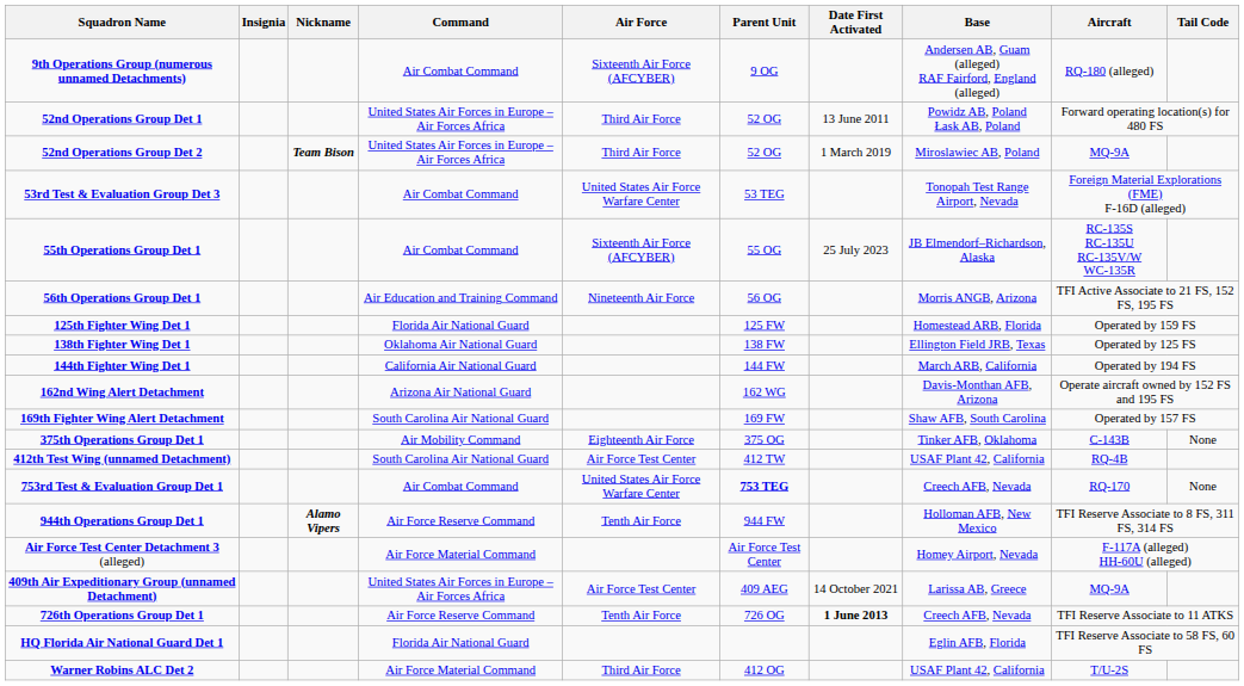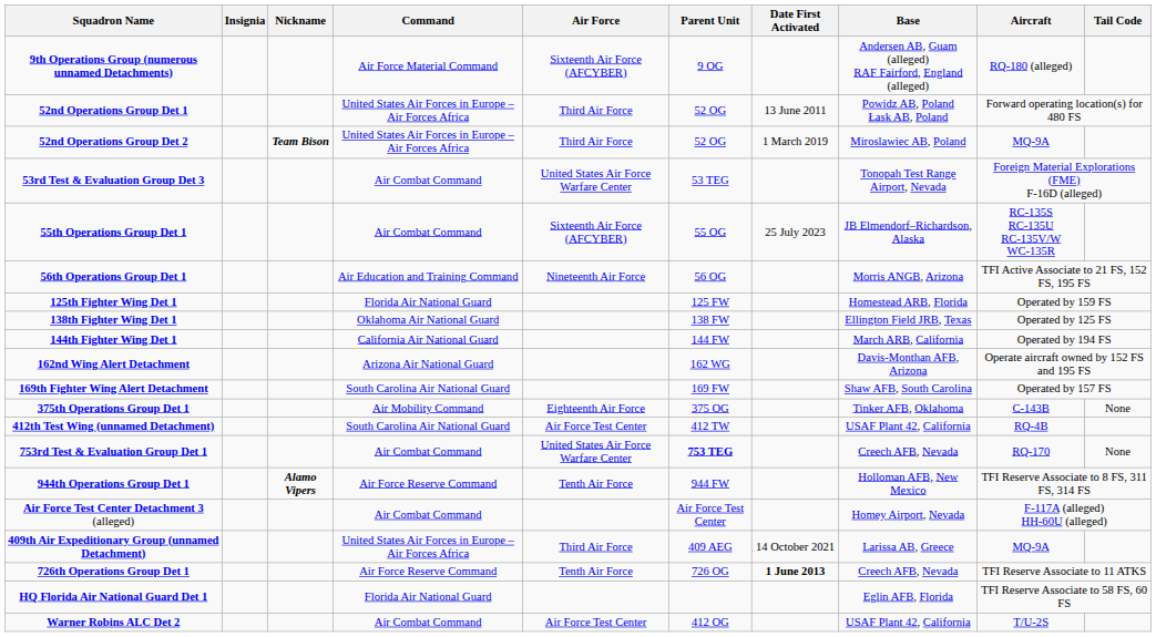 <table class="wikitable sortable" style="text-align:center;">
 <tr>
 <th>Squadron Name</th>
 <th>Insignia</th>
 <th>Nickname</th>
 <th>Command</th>
 <th>Air Force</th>
 <th>Parent Unit</th>
 <th>Date First Activated</th>
 <th>Base</th>
 <th>Aircraft</th>
 <th>Tail Code</th>
 </tr>
 <tr>
 <td><strong><a href='#'>9th Operations Group (numerous unnamed Detachments)</a></strong></td>
 <td></td>
 <td></td>
-<td><a href='#'>Air Combat Command</a></td>
+<td><a href='#'>Air Force Material Command</a></td>
 <td><a href='#'>Sixteenth Air Force (AFCYBER)</a></td>
 <td><a href='#'>9 OG</a></td>
 <td></td>
 <td><a href='#'>Andersen AB</a>, <a href='#'>Guam</a> (alleged)<br><a href='#'>RAF Fairford</a>, <a href='#'>England</a> (alleged)</td>
 <td><a href='#'>RQ-180</a> (alleged)</td>
 <td></td>
 </tr>
 <tr>
 <td><a href='#'><strong>52nd Operations Group Det 1</strong></a></td>
 <td></td>
 <td></td>
 <td><a href='#'>United States Air Forces in Europe – Air Forces Africa</a></td>
 <td><a href='#'>Third Air Force</a></td>
 <td><a href='#'>52 OG</a></td>
 <td>13 June 2011</td>
 <td><a href='#'>Powidz AB</a>, <a href='#'>Poland</a><br><a href='#'>Łask AB</a>, <a href='#'>Poland</a></td>
 <td colspan="2">Forward operating location(s) for 480 FS</td>
 </tr>
 <tr>
 <td><a href='#'><strong>52nd Operations Group Det 2</strong></a></td>
 <td></td>
 <td><strong><em>Team Bison</em></strong></td>
 <td><a href='#'>United States Air Forces in Europe – Air Forces Africa</a></td>
 <td><a href='#'>Third Air Force</a></td>
 <td><a href='#'>52 OG</a></td>
 <td>1 March 2019</td>
 <td><a href='#'>Miroslawiec AB</a>, <a href='#'>Poland</a></td>
 <td><a href='#'>MQ-9A</a></td>
 <td></td>
 </tr>
 <tr>
 <td><a href='#'><strong>53rd Test & Evaluation Group Det 3</strong></a></td>
 <td></td>
 <td></td>
 <td><a href='#'>Air Combat Command</a></td>
 <td><a href='#'>United States Air Force Warfare Center</a></td>
 <td><a href='#'>53 TEG</a></td>
 <td></td>
 <td><a href='#'>Tonopah Test Range Airport</a>, <a href='#'>Nevada</a></td>
 <td colspan="2"><a href='#'>Foreign Material Explorations (FME)</a><br>F-16D (alleged)</td>
 </tr>
 <tr>
 <td><strong><a href='#'>55th Operations Group Det 1</a></strong></td>
 <td></td>
 <td></td>
 <td><a href='#'>Air Combat Command</a></td>
 <td><a href='#'>Sixteenth Air Force (AFCYBER)</a></td>
 <td><a href='#'>55 OG</a></td>
 <td>25 July 2023</td>
 <td><a href='#'>JB Elmendorf–Richardson</a>, <a href='#'>Alaska</a></td>
 <td><a href='#'>RC-135S</a><br><a href='#'>RC-135U</a><br><a href='#'>RC-135V/W</a><br><a href='#'>WC-135R</a></td>
 <td><strong></strong></td>
 </tr>
 <tr>
 <td><strong><a href='#'>56th Operations Group Det 1</a></strong></td>
 <td></td>
 <td></td>
 <td><a href='#'>Air Education and Training Command</a></td>
 <td><a href='#'>Nineteenth Air Force</a></td>
 <td><a href='#'>56 OG</a></td>
 <td></td>
 <td><a href='#'>Morris ANGB</a>, <a href='#'>Arizona</a></td>
 <td colspan="2">TFI Active Associate to 21 FS, 152 FS, 195 FS<strong></strong></td>
 </tr>
 <tr>
 <td><strong><a href='#'>125th Fighter Wing Det 1</a></strong></td>
 <td></td>
 <td></td>
 <td><a href='#'>Florida Air National Guard</a></td>
 <td></td>
 <td><a href='#'>125 FW</a></td>
 <td></td>
 <td><a href='#'>Homestead ARB</a>, <a href='#'>Florida</a></td>
 <td colspan="2">Operated by 159 FS</td>
 </tr>
 <tr>
 <td><strong><a href='#'>138th Fighter Wing Det 1</a></strong></td>
 <td></td>
 <td></td>
 <td><a href='#'>Oklahoma Air National Guard</a></td>
 <td></td>
 <td><a href='#'>138 FW</a></td>
 <td></td>
 <td><a href='#'>Ellington Field JRB</a>, <a href='#'>Texas</a></td>
 <td colspan="2">Operated by 125 FS</td>
 </tr>
 <tr>
 <td><strong><a href='#'>144th Fighter Wing Det 1</a></strong></td>
 <td></td>
 <td></td>
 <td><a href='#'>California Air National Guard</a></td>
 <td></td>
 <td><a href='#'>144 FW</a></td>
 <td></td>
 <td><a href='#'>March ARB</a>, <a href='#'>California</a></td>
 <td colspan="2">Operated by 194 FS</td>
 </tr>
 <tr>
 <td><strong><a href='#'>162nd Wing Alert Detachment</a></strong></td>
 <td></td>
 <td></td>
 <td><a href='#'>Arizona Air National Guard</a></td>
 <td></td>
 <td><a href='#'>162 WG</a></td>
 <td></td>
 <td><a href='#'>Davis-Monthan AFB</a>, <a href='#'>Arizona</a></td>
 <td colspan="2">Operate aircraft owned by 152 FS and 195 FS</td>
 </tr>
 <tr>
 <td><a href='#'><strong>169th Fighter Wing Alert Detachment</strong></a></td>
 <td></td>
 <td></td>
 <td><a href='#'>South Carolina Air National Guard</a></td>
 <td></td>
 <td><a href='#'>169 FW</a></td>
 <td></td>
 <td><a href='#'>Shaw AFB</a>, <a href='#'>South Carolina</a></td>
 <td colspan="2">Operated by 157 FS</td>
 </tr>
 <tr>
 <td><a href='#'><strong>375th Operations Group Det 1</strong></a></td>
 <td></td>
 <td></td>
 <td><a href='#'>Air Mobility Command</a></td>
 <td><a href='#'>Eighteenth Air Force</a></td>
 <td><a href='#'>375 OG</a></td>
 <td></td>
 <td><a href='#'>Tinker AFB</a>, <a href='#'>Oklahoma</a></td>
 <td><a href='#'>C-143B</a></td>
 <td>None</td>
 </tr>
 <tr>
 <td><strong><a href='#'>412th Test Wing (unnamed Detachment)</a></strong></td>
 <td></td>
 <td></td>
 <td><a href='#'>South Carolina Air National Guard</a></td>
 <td><a href='#'>Air Force Test Center</a></td>
 <td><a href='#'>412 TW</a></td>
 <td></td>
 <td><a href='#'>USAF Plant 42</a>, <a href='#'>California</a></td>
 <td><a href='#'>RQ-4B</a></td>
 <td><strong></strong></td>
 </tr>
 <tr>
 <td><strong><a href='#'>753rd Test & Evaluation Group Det 1</a></strong></td>
 <td></td>
 <td></td>
 <td><a href='#'>Air Combat Command</a></td>
 <td><a href='#'>United States Air Force Warfare Center</a></td>
 <td><strong><a href='#'>753 TEG</a></strong></td>
 <td></td>
 <td><a href='#'>Creech AFB</a>, <a href='#'>Nevada</a></td>
 <td><a href='#'>RQ-170</a></td>
 <td>None</td>
 </tr>
 <tr>
 <td><strong><a href='#'>944th Operations Group Det 1</a></strong></td>
 <td></td>
 <td><strong><em>Alamo Vipers</em></strong></td>
 <td><a href='#'>Air Force Reserve Command</a></td>
 <td><a href='#'>Tenth Air Force</a></td>
 <td><a href='#'>944 FW</a></td>
 <td></td>
 <td><a href='#'>Holloman AFB</a>, <a href='#'>New Mexico</a></td>
 <td colspan="2">TFI Reserve Associate to 8 FS, 311 FS, 314 FS<strong></strong></td>
 </tr>
 <tr>
 <td><a href='#'><strong>Air Force Test Center Detachment 3</strong></a> (alleged)</td>
 <td></td>
 <td></td>
-<td><a href='#'>Air Force Material Command</a></td>
+<td><a href='#'>Air Combat Command</a></td>
 <td></td>
 <td><a href='#'>Air Force Test Center</a></td>
 <td></td>
 <td><a href='#'>Homey Airport</a>, <a href='#'>Nevada</a></td>
 <td colspan="2"><a href='#'>F-117A</a> (alleged)<br><a href='#'>HH-60U</a> (alleged)</td>
 </tr>
 <tr>
 <td><strong><a href='#'>409th Air Expeditionary Group (unnamed Detachment)</a></strong></td>
 <td></td>
 <td></td>
 <td><a href='#'>United States Air Forces in Europe – Air Forces Africa</a></td>
-<td><a href='#'>Air Force Test Center</a></td>
+<td><a href='#'>Third Air Force</a></td>
 <td><a href='#'>409 AEG</a></td>
 <td>14 October 2021</td>
 <td><a href='#'>Larissa AB</a>, <a href='#'>Greece</a></td>
 <td><a href='#'>MQ-9A</a></td>
 <td></td>
 </tr>
 <tr>
 <td><strong><a href='#'>726th Operations Group Det 1</a></strong></td>
 <td></td>
 <td></td>
 <td><a href='#'>Air Force Reserve Command</a></td>
 <td><a href='#'>Tenth Air Force</a></td>
 <td><a href='#'>726 OG</a></td>
 <td><strong>1 June 2013</strong></td>
 <td><a href='#'>Creech AFB</a>, <a href='#'>Nevada</a></td>
 <td colspan="2">TFI Reserve Associate to 11 ATKS</td>
 </tr>
 <tr>
 <td><a href='#'><strong>HQ Florida Air National Guard Det 1</strong></a></td>
 <td></td>
 <td></td>
 <td><a href='#'>Florida Air National Guard</a></td>
 <td></td>
 <td></td>
 <td></td>
 <td><a href='#'>Eglin AFB</a>, <a href='#'>Florida</a></td>
 <td colspan="2">TFI Reserve Associate to 58 FS, 60 FS</td>
 </tr>
 <tr>
 <td><strong><a href='#'>Warner Robins ALC Det 2</a></strong></td>
 <td></td>
 <td></td>
-<td><a href='#'>Air Force Material Command</a></td>
-<td><a href='#'>Third Air Force</a></td>
+<td><a href='#'>Air Combat Command</a></td>
+<td><a href='#'>Air Force Test Center</a></td>
 <td><a href='#'>412 OG</a></td>
 <td></td>
 <td><a href='#'>USAF Plant 42</a>, <a href='#'>California</a></td>
 <td><a href='#'>T/U-2S</a></td>
 <td><strong></strong></td>
 </tr>
 </table>
